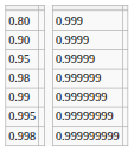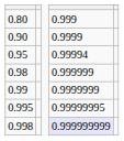 <table class="wikitable" style="text-align:left;margin-left:24pt;border:none;">
 <tr>
 <th></th>
 <th></th>
 <td rowspan="8" style="border:none;"> </td>
 <th></th>
 <th></th>
 </tr>
 <tr>
 <td>0.80</td>
 <td></td>
 <td>0.999</td>
 <td></td>
 </tr>
 <tr>
 <td>0.90</td>
 <td></td>
 <td>0.9999</td>
 <td></td>
 </tr>
 <tr>
 <td>0.95</td>
 <td></td>
-<td>0.99999</td>
+<td>0.99994</td>
 <td></td>
 </tr>
 <tr>
 <td>0.98</td>
 <td></td>
 <td>0.999999</td>
 <td></td>
 </tr>
 <tr>
 <td>0.99</td>
 <td></td>
 <td>0.9999999</td>
 <td></td>
 </tr>
 <tr>
 <td>0.995</td>
 <td></td>
-<td>0.99999999</td>
+<td>0.99999995</td>
 <td></td>
 </tr>
 <tr>
 <td>0.998</td>
 <td></td>
-<td>0.999999999</td>
+<td style="background: lavender;">0.999999999</td>
 <td></td>
 </tr>
 </table>
